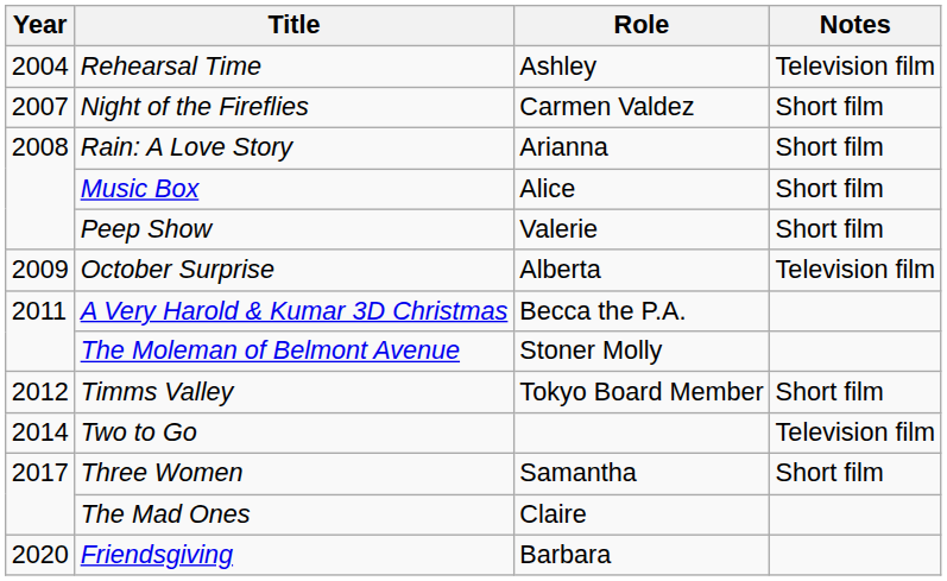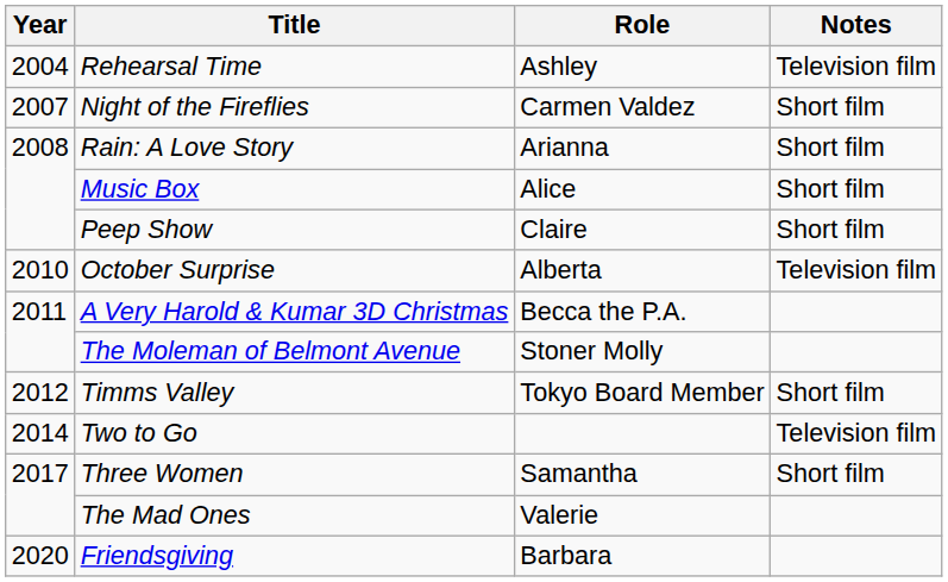 <table class="wikitable sortable">
 <tr>
 <th>Year</th>
 <th>Title</th>
 <th>Role</th>
 <th>Notes</th>
 </tr>
 <tr valign="top">
 <td>2004</td>
 <td><em>Rehearsal Time</em></td>
 <td>Ashley</td>
 <td>Television film</td>
 </tr>
 <tr valign="top">
 <td>2007</td>
 <td><em>Night of the Fireflies</em></td>
 <td>Carmen Valdez</td>
 <td>Short film</td>
 </tr>
 <tr valign="top">
 <td rowspan="3">2008</td>
 <td><em>Rain: A Love Story</em></td>
 <td>Arianna</td>
 <td>Short film</td>
 </tr>
 <tr valign="top">
 <td><em><a href='#'>Music Box</a></em></td>
 <td>Alice</td>
 <td>Short film</td>
 </tr>
 <tr valign="top">
 <td><em>Peep Show</em></td>
-<td>Valerie</td>
+<td>Claire</td>
 <td>Short film</td>
 </tr>
 <tr valign="top">
-<td>2009</td>
+<td>2010</td>
 <td><em>October Surprise</em></td>
 <td>Alberta</td>
 <td>Television film</td>
 </tr>
 <tr valign="top">
 <td rowspan="2">2011</td>
 <td><em><a href='#'>A Very Harold & Kumar 3D Christmas</a></em></td>
 <td>Becca the P.A.</td>
 <td></td>
 </tr>
 <tr valign="top">
 <td><em><a href='#'>The Moleman of Belmont Avenue</a></em></td>
 <td>Stoner Molly</td>
 <td></td>
 </tr>
 <tr valign="top">
 <td>2012</td>
 <td><em>Timms Valley</em></td>
 <td>Tokyo Board Member</td>
 <td>Short film</td>
 </tr>
 <tr valign="top">
 <td>2014</td>
 <td><em>Two to Go</em></td>
 <td></td>
 <td>Television film</td>
 </tr>
 <tr valign="top">
 <td rowspan="2">2017</td>
 <td><em>Three Women</em></td>
 <td>Samantha</td>
 <td>Short film</td>
 </tr>
 <tr>
 <td><em>The Mad Ones</em></td>
-<td>Claire</td>
+<td>Valerie</td>
 <td></td>
 </tr>
 <tr>
 <td>2020</td>
 <td><em><a href='#'>Friendsgiving</a></em></td>
 <td>Barbara</td>
 <td></td>
 </tr>
 </table>
